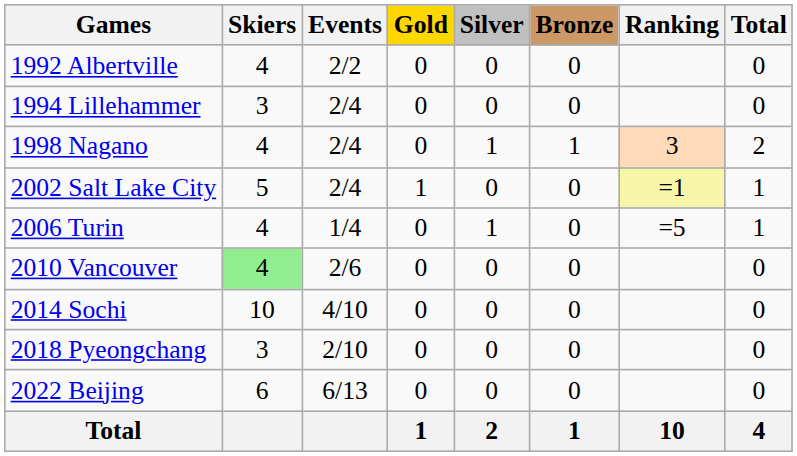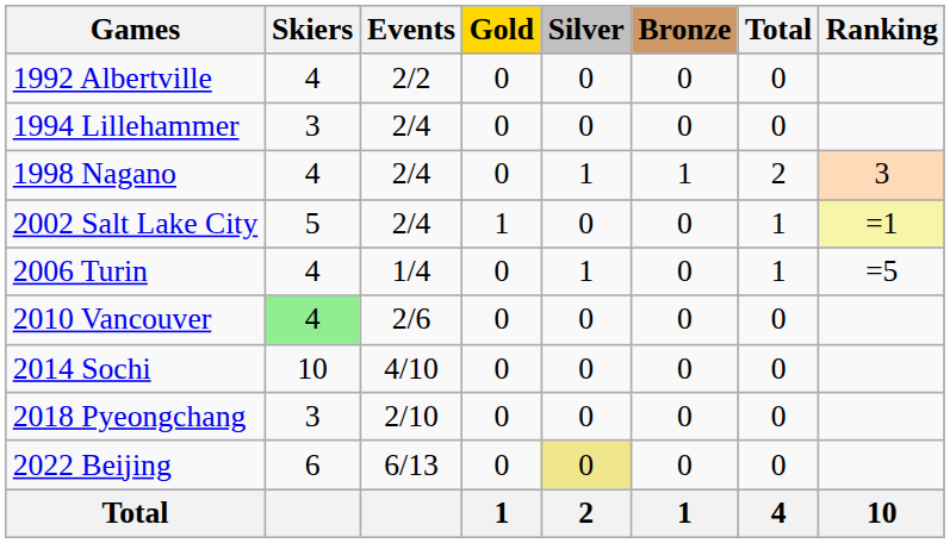 <table class="wikitable sortable" style="text-align:center">
 <tr>
 <th>Games</th>
 <th>Skiers</th>
 <th>Events</th>
 <th style="background-color:gold;">Gold</th>
 <th style="background-color:silver;">Silver</th>
 <th style="background-color:#c96;">Bronze</th>
+<th>Total</th>
 <th>Ranking</th>
-<th>Total</th>
 </tr>
 <tr>
 <td align=left><a href='#'>1992 Albertville</a></td>
 <td>4</td>
 <td>2/2</td>
 <td>0</td>
 <td>0</td>
 <td>0</td>
+<td>0</td>
 <td></td>
-<td>0</td>
 </tr>
 <tr>
 <td align=left><a href='#'>1994 Lillehammer</a></td>
 <td>3</td>
 <td>2/4</td>
 <td>0</td>
 <td>0</td>
 <td>0</td>
+<td>0</td>
 <td></td>
-<td>0</td>
 </tr>
 <tr>
 <td align=left><a href='#'>1998 Nagano</a></td>
 <td>4</td>
 <td>2/4</td>
 <td>0</td>
 <td>1</td>
 <td>1</td>
+<td>2</td>
 <td bgcolor=ffdab9>3</td>
-<td>2</td>
 </tr>
 <tr>
 <td align=left><a href='#'>2002 Salt Lake City</a></td>
 <td>5</td>
 <td>2/4</td>
 <td>1</td>
 <td>0</td>
 <td>0</td>
+<td>1</td>
 <td bgcolor=F7F6A8>=1</td>
-<td>1</td>
 </tr>
 <tr>
 <td align=left><a href='#'>2006 Turin</a></td>
 <td>4</td>
 <td>1/4</td>
 <td>0</td>
 <td>1</td>
 <td>0</td>
+<td>1</td>
 <td>=5</td>
-<td>1</td>
 </tr>
 <tr>
 <td align=left><a href='#'>2010 Vancouver</a></td>
 <td style="background: lightgreen;">4</td>
 <td>2/6</td>
 <td>0</td>
 <td>0</td>
 <td>0</td>
+<td>0</td>
 <td></td>
-<td>0</td>
 </tr>
 <tr>
 <td align=left><a href='#'>2014 Sochi</a></td>
 <td>10</td>
 <td>4/10</td>
 <td>0</td>
 <td>0</td>
 <td>0</td>
+<td>0</td>
 <td></td>
-<td>0</td>
 </tr>
 <tr>
 <td align=left><a href='#'>2018 Pyeongchang</a></td>
 <td>3</td>
 <td>2/10</td>
 <td>0</td>
 <td>0</td>
 <td>0</td>
+<td>0</td>
 <td></td>
-<td>0</td>
 </tr>
 <tr>
 <td align=left><a href='#'>2022 Beijing</a></td>
 <td>6</td>
 <td>6/13</td>
 <td>0</td>
+<td style="background: khaki;">0</td>
 <td>0</td>
 <td>0</td>
 <td></td>
-<td>0</td>
 </tr>
 <tr>
 <th>Total</th>
 <th></th>
 <th></th>
 <th>1</th>
 <th>2</th>
 <th>1</th>
+<th>4</th>
 <th>10</th>
-<th>4</th>
 </tr>
 </table>
